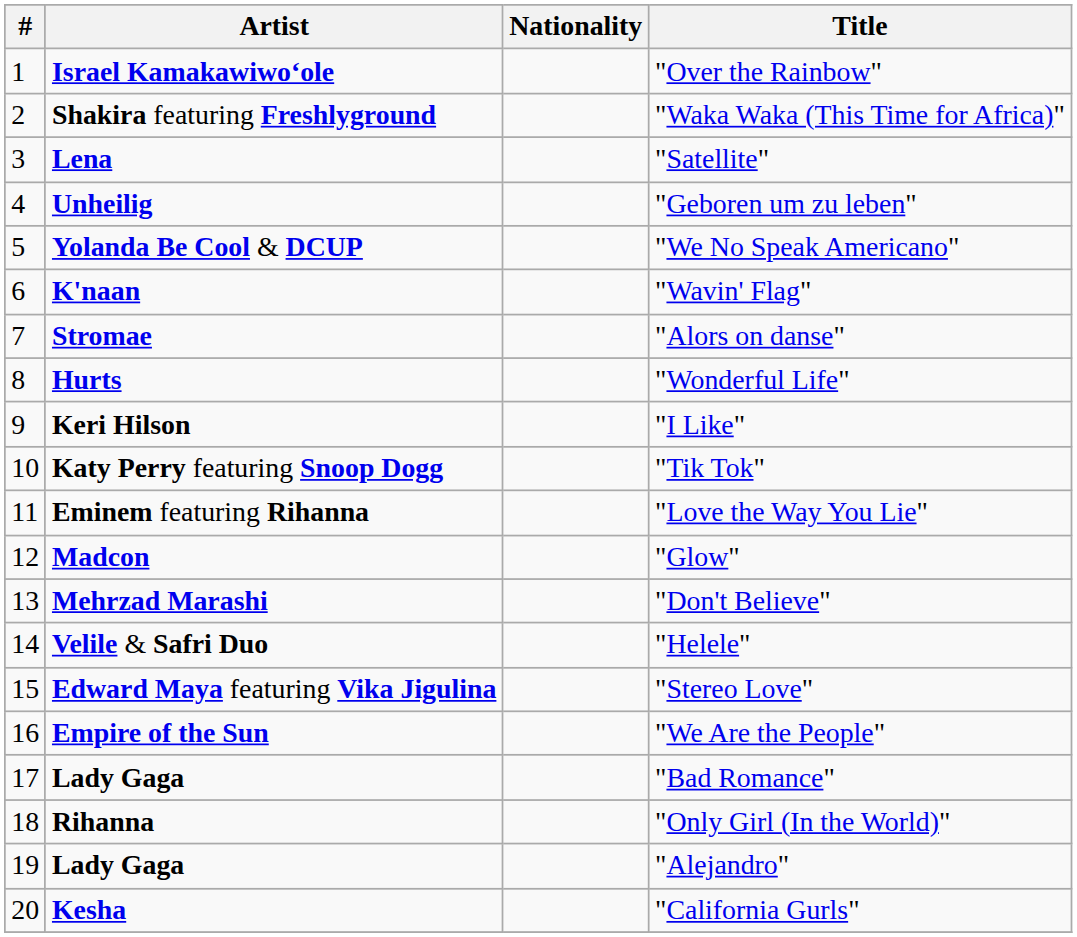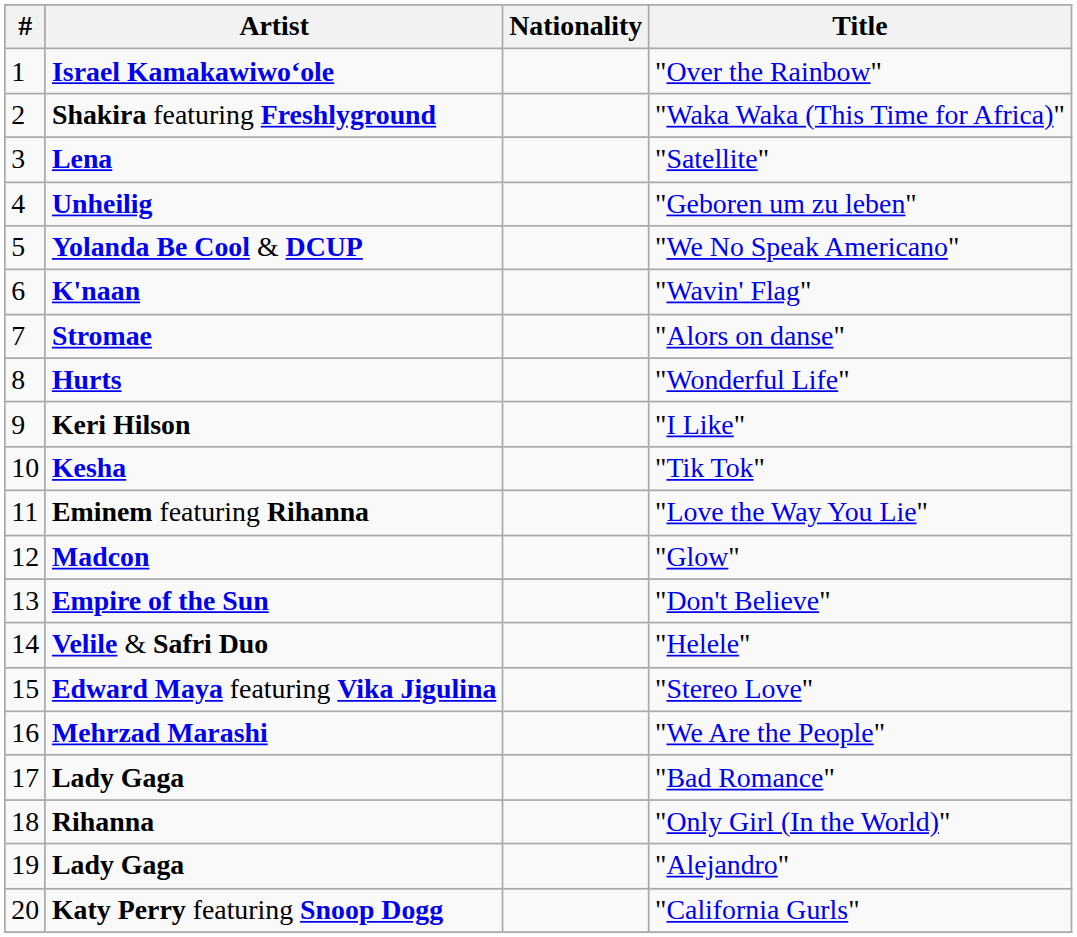 <table class="wikitable sortable">
 <tr>
 <th>#</th>
 <th>Artist</th>
 <th>Nationality</th>
 <th>Title</th>
 </tr>
 <tr>
 <td>1</td>
 <td><strong><a href='#'>Israel Kamakawiwoʻole</a></strong></td>
 <td></td>
 <td>"<a href='#'>Over the Rainbow</a>"</td>
 </tr>
 <tr>
 <td>2</td>
 <td><strong>Shakira</strong> featuring <strong><a href='#'>Freshlyground</a></strong></td>
 <td><br></td>
 <td>"<a href='#'>Waka Waka (This Time for Africa)</a>"</td>
 </tr>
 <tr>
 <td>3</td>
 <td><strong><a href='#'>Lena</a></strong></td>
 <td></td>
 <td>"<a href='#'>Satellite</a>"</td>
 </tr>
 <tr>
 <td>4</td>
 <td><strong><a href='#'>Unheilig</a></strong></td>
 <td></td>
 <td>"<a href='#'>Geboren um zu leben</a>"</td>
 </tr>
 <tr>
 <td>5</td>
 <td><strong><a href='#'>Yolanda Be Cool</a></strong> & <strong><a href='#'>DCUP</a></strong></td>
 <td></td>
 <td>"<a href='#'>We No Speak Americano</a>"</td>
 </tr>
 <tr>
 <td>6</td>
 <td><strong><a href='#'>K'naan</a></strong></td>
 <td></td>
 <td>"<a href='#'>Wavin' Flag</a>"</td>
 </tr>
 <tr>
 <td>7</td>
 <td><strong><a href='#'>Stromae</a></strong></td>
 <td></td>
 <td>"<a href='#'>Alors on danse</a>"</td>
 </tr>
 <tr>
 <td>8</td>
 <td><strong><a href='#'>Hurts</a></strong></td>
 <td></td>
 <td>"<a href='#'>Wonderful Life</a>"</td>
 </tr>
 <tr>
 <td>9</td>
 <td><strong>Keri Hilson</strong></td>
 <td></td>
 <td>"<a href='#'>I Like</a>"</td>
 </tr>
 <tr>
 <td>10</td>
-<td><strong>Katy Perry</strong> featuring <strong><a href='#'>Snoop Dogg</a></strong></td>
+<td><strong><a href='#'>Kesha</a></strong></td>
 <td></td>
 <td>"<a href='#'>Tik Tok</a>"</td>
 </tr>
 <tr>
 <td>11</td>
 <td><strong>Eminem</strong> featuring <strong>Rihanna</strong></td>
 <td><br></td>
 <td>"<a href='#'>Love the Way You Lie</a>"</td>
 </tr>
 <tr>
 <td>12</td>
 <td><strong><a href='#'>Madcon</a></strong></td>
 <td></td>
 <td>"<a href='#'>Glow</a>"</td>
 </tr>
 <tr>
 <td>13</td>
-<td><strong><a href='#'>Mehrzad Marashi</a></strong></td>
+<td><strong><a href='#'>Empire of the Sun</a></strong></td>
 <td></td>
 <td>"<a href='#'>Don't Believe</a>"</td>
 </tr>
 <tr>
 <td>14</td>
 <td><strong><a href='#'>Velile</a></strong> & <strong>Safri Duo</strong></td>
 <td><br></td>
 <td>"<a href='#'>Helele</a>"</td>
 </tr>
 <tr>
 <td>15</td>
 <td><strong><a href='#'>Edward Maya</a></strong> featuring <strong><a href='#'>Vika Jigulina</a></strong></td>
 <td></td>
 <td>"<a href='#'>Stereo Love</a>"</td>
 </tr>
 <tr>
 <td>16</td>
-<td><strong><a href='#'>Empire of the Sun</a></strong></td>
+<td><strong><a href='#'>Mehrzad Marashi</a></strong></td>
 <td></td>
 <td>"<a href='#'>We Are the People</a>"</td>
 </tr>
 <tr>
 <td>17</td>
 <td><strong>Lady Gaga</strong></td>
 <td></td>
 <td>"<a href='#'>Bad Romance</a>"</td>
 </tr>
 <tr>
 <td>18</td>
 <td><strong>Rihanna</strong></td>
 <td></td>
 <td>"<a href='#'>Only Girl (In the World)</a>"</td>
 </tr>
 <tr>
 <td>19</td>
 <td><strong>Lady Gaga</strong></td>
 <td></td>
 <td>"<a href='#'>Alejandro</a>"</td>
 </tr>
 <tr>
 <td>20</td>
-<td><strong><a href='#'>Kesha</a></strong></td>
+<td><strong>Katy Perry</strong> featuring <strong><a href='#'>Snoop Dogg</a></strong></td>
 <td></td>
 <td>"<a href='#'>California Gurls</a>"</td>
 </tr>
 <tr>
 </tr>
 </table>
